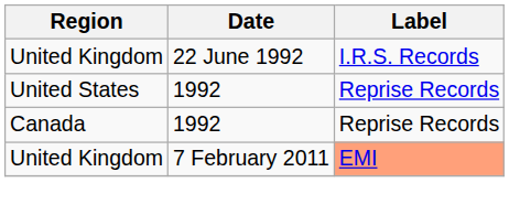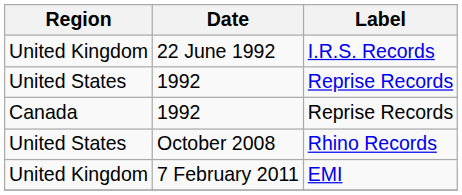 <table class="wikitable">
 <tr>
 <th>Region</th>
 <th>Date</th>
 <th>Label</th>
 </tr>
 <tr>
 <td>United Kingdom</td>
 <td>22 June 1992</td>
 <td><a href='#'>I.R.S. Records</a></td>
 </tr>
 <tr>
 <td>United States</td>
 <td>1992</td>
 <td><a href='#'>Reprise Records</a></td>
 </tr>
 <tr>
 <td>Canada</td>
 <td>1992</td>
 <td>Reprise Records</td>
 </tr>
 <tr>
+<td>United States</td>
+<td>October 2008</td>
+<td><a href='#'>Rhino Records</a></td>
+</tr>
+<tr>
 <td>United Kingdom</td>
 <td>7 February 2011</td>
-<td style="background: lightsalmon;"><a href='#'>EMI</a></td>
+<td><a href='#'>EMI</a></td>
 </tr>
 <tr>
 </tr>
 </table>
